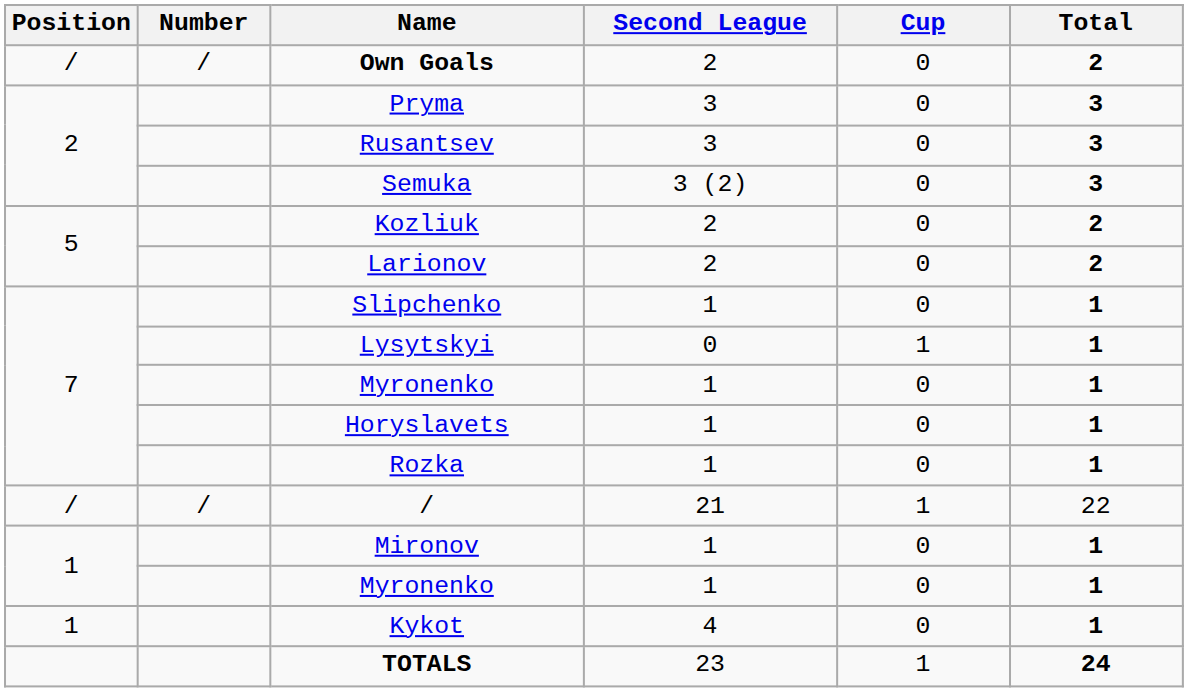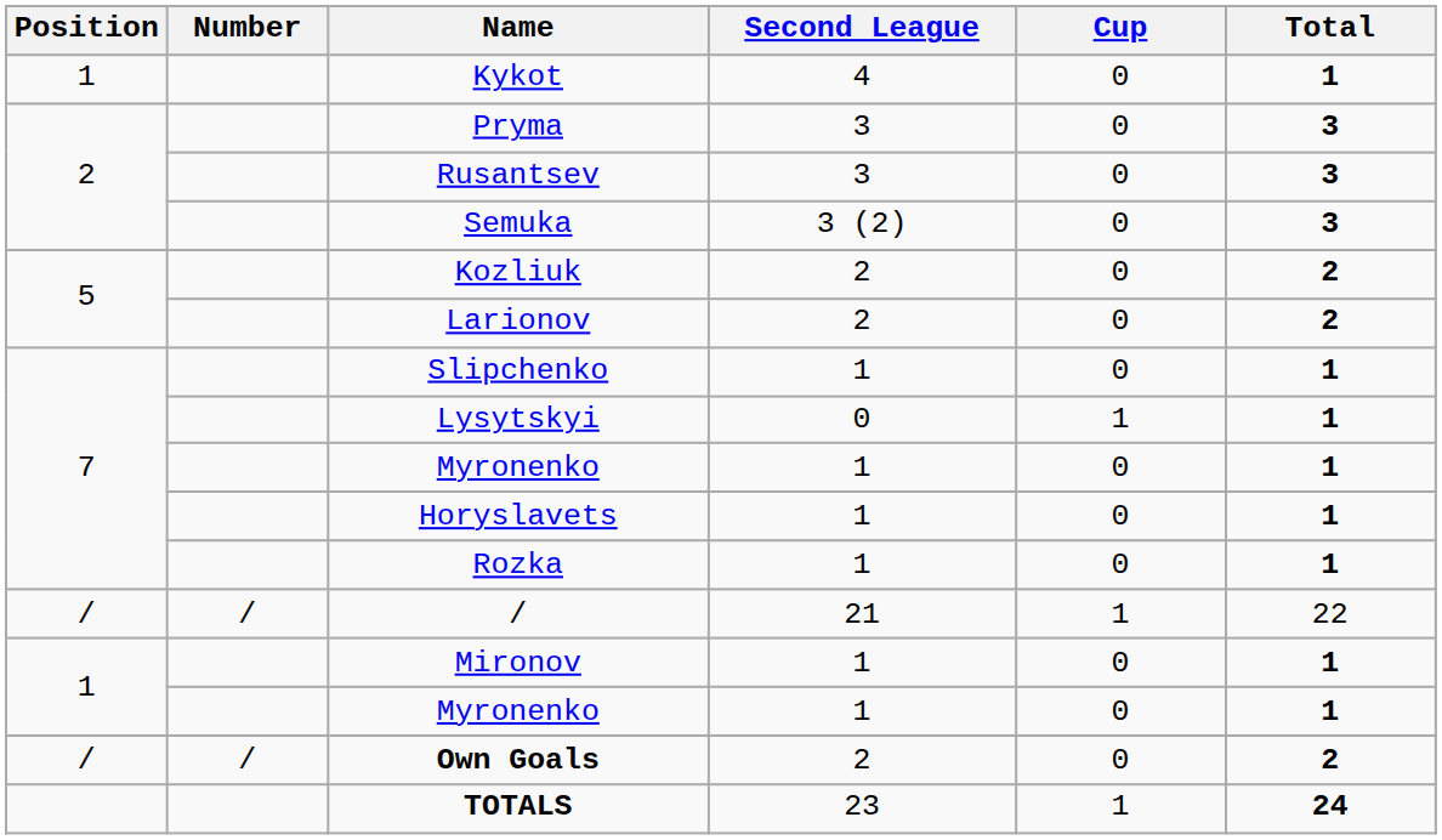 <table class="wikitable" style="font-size: 95%; text-align: center;">
 <tr>
 <th width=60>Position</th>
 <th width=60>Number</th>
 <th width=150>Name</th>
 <th width=120><a href='#'>Second League</a></th>
 <th width=80><a href='#'>Cup</a></th>
 <th width=80>Total</th>
 </tr>
 <tr>
-<td>/</td>
-<td>/</td>
-<td><strong>Own Goals</strong></td>
-<td>2</td>
+<td>1</td>
+<td></td>
+<td><a href='#'>Kykot</a></td>
+<td>4</td>
 <td>0</td>
-<td><strong>2</strong></td>
+<td><strong>1</strong></td>
 </tr>
 <tr>
 <td rowspan="3">2</td>
 <td></td>
 <td><a href='#'>Pryma</a></td>
 <td>3</td>
 <td>0</td>
 <td><strong>3</strong></td>
 </tr>
 <tr>
 <td></td>
 <td><a href='#'>Rusantsev</a></td>
 <td>3</td>
 <td>0</td>
 <td><strong>3</strong></td>
 </tr>
 <tr>
 <td></td>
 <td><a href='#'>Semuka</a></td>
 <td>3 (2)</td>
 <td>0</td>
 <td><strong>3</strong></td>
 </tr>
 <tr>
 <td rowspan="2">5</td>
 <td></td>
 <td><a href='#'>Kozliuk</a></td>
 <td>2</td>
 <td>0</td>
 <td><strong>2</strong></td>
 </tr>
 <tr>
 <td></td>
 <td><a href='#'>Larionov</a></td>
 <td>2</td>
 <td>0</td>
 <td><strong>2</strong></td>
 </tr>
 <tr>
 <td rowspan="5">7</td>
 <td></td>
 <td><a href='#'>Slipchenko</a></td>
 <td>1</td>
 <td>0</td>
 <td><strong>1</strong></td>
 </tr>
 <tr>
 <td></td>
 <td><a href='#'>Lysytskyi</a></td>
 <td>0</td>
 <td>1</td>
 <td><strong>1</strong></td>
 </tr>
 <tr>
 <td></td>
 <td><a href='#'>Myronenko</a></td>
 <td>1</td>
 <td>0</td>
 <td><strong>1</strong></td>
 </tr>
 <tr>
 <td></td>
 <td><a href='#'>Horyslavets</a></td>
 <td>1</td>
 <td>0</td>
 <td><strong>1</strong></td>
 </tr>
 <tr>
 <td></td>
 <td><a href='#'>Rozka</a></td>
 <td>1</td>
 <td>0</td>
 <td><strong>1</strong></td>
 </tr>
 <tr>
 <td>/</td>
 <td>/</td>
 <td>/</td>
 <td>21</td>
 <td>1</td>
 <td>22</td>
 </tr>
 <tr>
 <td rowspan="2">1</td>
 <td></td>
 <td><a href='#'>Mironov</a></td>
 <td>1</td>
 <td>0</td>
 <td><strong>1</strong></td>
 </tr>
 <tr>
 <td></td>
 <td><a href='#'>Myronenko</a></td>
 <td>1</td>
 <td>0</td>
 <td><strong>1</strong></td>
 </tr>
 <tr>
-<td>1</td>
-<td></td>
-<td><a href='#'>Kykot</a></td>
-<td>4</td>
+<td>/</td>
+<td>/</td>
+<td><strong>Own Goals</strong></td>
+<td>2</td>
 <td>0</td>
-<td><strong>1</strong></td>
+<td><strong>2</strong></td>
 </tr>
 <tr>
 <td></td>
 <td></td>
 <td><strong>TOTALS</strong></td>
 <td>23</td>
 <td>1</td>
 <td><strong>24</strong></td>
 </tr>
 </table>
